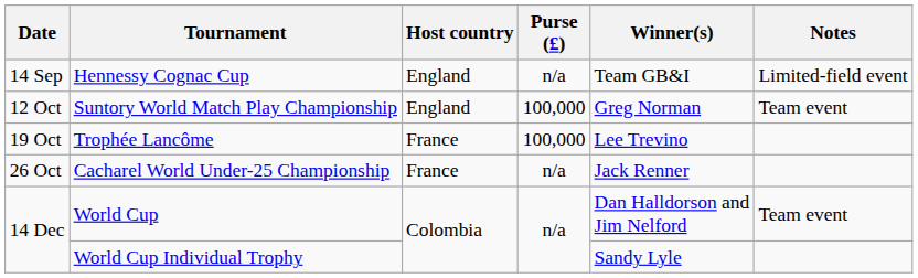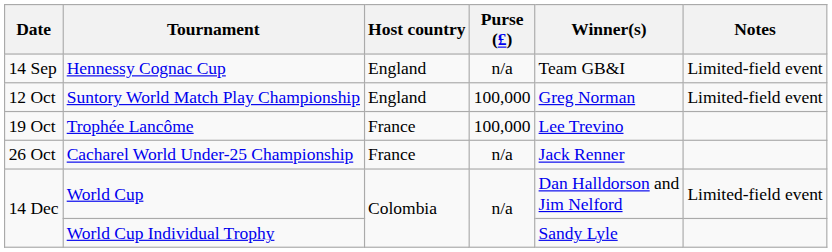 <table class="wikitable" style="font-size:95%">
 <tr>
 <th>Date</th>
 <th>Tournament</th>
 <th>Host country</th>
 <th>Purse<br>(<a href='#'>£</a>)</th>
 <th>Winner(s)</th>
 <th>Notes</th>
 </tr>
 <tr>
 <td>14 Sep</td>
 <td><a href='#'>Hennessy Cognac Cup</a></td>
 <td>England</td>
 <td align=center>n/a</td>
 <td> Team GB&I</td>
 <td>Limited-field event</td>
 </tr>
 <tr>
 <td>12 Oct</td>
 <td><a href='#'>Suntory World Match Play Championship</a></td>
 <td>England</td>
 <td align=right>100,000</td>
 <td> <a href='#'>Greg Norman</a></td>
-<td>Team event</td>
+<td>Limited-field event</td>
 </tr>
 <tr>
 <td>19 Oct</td>
 <td><a href='#'>Trophée Lancôme</a></td>
 <td>France</td>
 <td align=right>100,000</td>
 <td> <a href='#'>Lee Trevino</a></td>
 <td></td>
 </tr>
 <tr>
 <td>26 Oct</td>
 <td><a href='#'>Cacharel World Under-25 Championship</a></td>
 <td>France</td>
 <td align=center>n/a</td>
 <td> <a href='#'>Jack Renner</a></td>
 <td></td>
 </tr>
 <tr>
 <td rowspan=2>14 Dec</td>
 <td><a href='#'>World Cup</a></td>
 <td rowspan=2>Colombia</td>
 <td rowspan=2 align=center>n/a</td>
 <td> <a href='#'>Dan Halldorson</a> and<br> <a href='#'>Jim Nelford</a></td>
-<td>Team event</td>
+<td>Limited-field event</td>
 </tr>
 <tr>
 <td><a href='#'>World Cup Individual Trophy</a></td>
 <td> <a href='#'>Sandy Lyle</a></td>
 <td></td>
 </tr>
 </table>
